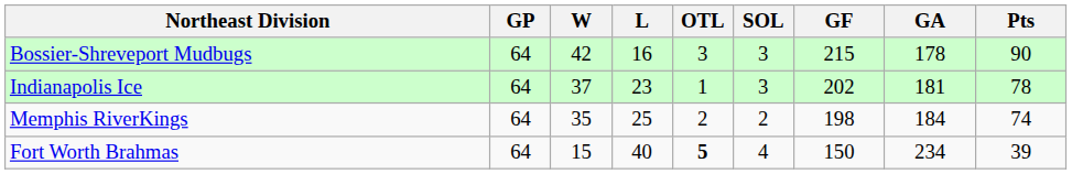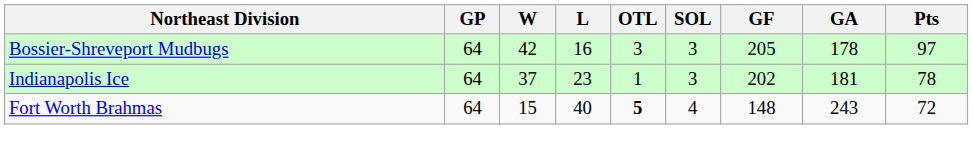 <table class="wikitable">
 <tr>
 <th width="40%" bgcolor="#e0e0e0">Northeast Division</th>
 <th width="5%" bgcolor="#e0e0e0">GP</th>
 <th width="5%" bgcolor="#e0e0e0">W</th>
 <th width="5%" bgcolor="#e0e0e0">L</th>
 <th width="5%" bgcolor="#e0e0e0">OTL</th>
 <th width="5%" bgcolor="#e0e0e0">SOL</th>
 <th width="7.5%" bgcolor="#e0e0e0">GF</th>
 <th width="7.5%" bgcolor="#e0e0e0">GA</th>
 <th width="7.5%" bgcolor="#e0e0e0">Pts</th>
 </tr>
 <tr align="center" bgcolor="#CCFFCC">
 <td align="left"><a href='#'>Bossier-Shreveport Mudbugs</a></td>
 <td>64</td>
 <td>42</td>
 <td>16</td>
 <td>3</td>
 <td>3</td>
-<td>215</td>
+<td>205</td>
 <td>178</td>
-<td>90</td>
+<td>97</td>
 </tr>
 <tr align="center" bgcolor="#CCFFCC">
 <td align="left"><a href='#'>Indianapolis Ice</a></td>
 <td>64</td>
 <td>37</td>
 <td>23</td>
 <td>1</td>
 <td>3</td>
 <td>202</td>
 <td>181</td>
 <td>78</td>
 </tr>
 <tr align="center">
-<td align="left"><a href='#'>Memphis RiverKings</a></td>
-<td>64</td>
-<td>35</td>
-<td>25</td>
-<td>2</td>
-<td>2</td>
-<td>198</td>
-<td>184</td>
-<td>74</td>
-</tr>
-<tr align="center">
 <td align="left"><a href='#'>Fort Worth Brahmas</a></td>
 <td>64</td>
 <td>15</td>
 <td>40</td>
 <td><strong>5</strong></td>
 <td>4</td>
-<td>150</td>
-<td>234</td>
-<td>39</td>
+<td>148</td>
+<td>243</td>
+<td>72</td>
 </tr>
 </table>
